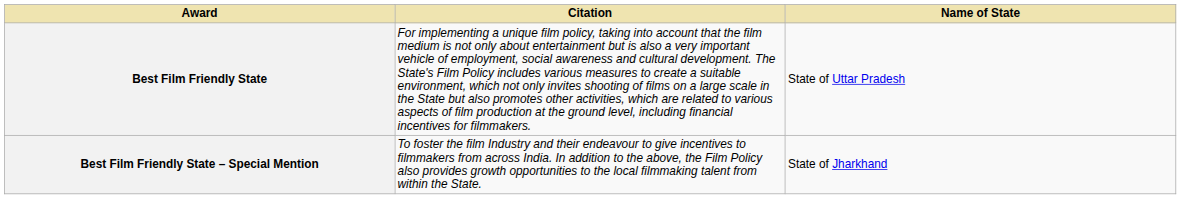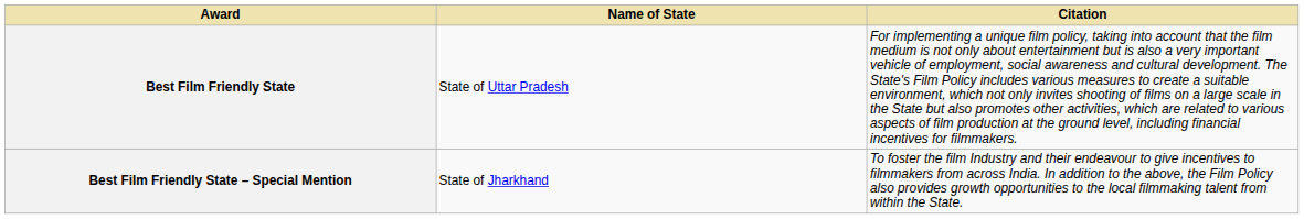 <table class="wikitable plainrowheaders" style="width:100%;">
 <tr>
 <th style="background-color:#EFE4B0;width:20%;">Award</th>
+<th style="background-color:#EFE4B0;width:20%;">Name of State</th>
 <th style="background-color:#EFE4B0;width:20%;">Citation</th>
-<th style="background-color:#EFE4B0;width:20%;">Name of State</th>
 </tr>
 <tr>
 <th scope="row">Best Film Friendly State</th>
+<td>State of <a href='#'>Uttar Pradesh</a></td>
 <td><em>For implementing a unique film policy, taking into account that the film medium is not only about entertainment but is also a very important vehicle of employment, social awareness and cultural development. The State's Film Policy includes various measures to create a suitable environment, which not only invites shooting of films on a large scale in the State but also promotes other activities, which are related to various aspects of film production at the ground level, including financial incentives for filmmakers.</em></td>
-<td>State of <a href='#'>Uttar Pradesh</a></td>
 </tr>
 <tr>
 <th scope="row">Best Film Friendly State – Special Mention</th>
+<td>State of <a href='#'>Jharkhand</a></td>
 <td><em>To foster the film Industry and their endeavour to give incentives to filmmakers from across India. In addition to the above, the Film Policy also provides growth opportunities to the local filmmaking talent from within the State.</em></td>
-<td>State of <a href='#'>Jharkhand</a></td>
 </tr>
 </table>
